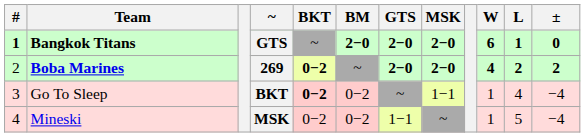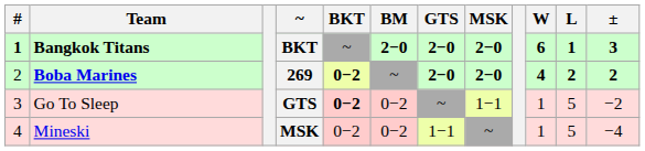 <table class="wikitable" style="font-size: 95%; text-align: center">
 <tr>
 <th style="width:15px;">#</th>
 <th style="width:200px;">Team</th>
 <th rowspan="5" style="width:5px;;"></th>
 <th>~</th>
 <th style="width:35px;" title="">BKT</th>
 <th style="width:35px;" title="">BM</th>
 <th style="width:35px;" title="">GTS</th>
 <th style="width:35px;" title="">MSK</th>
 <th rowspan="5" style="width:5px;;"></th>
 <th style="width:20px;" title="Wins">W</th>
 <th style="width:20px;" title="Losses">L</th>
 <th style="width:40px;">±</th>
 </tr>
 <tr style="background:#cfc;">
 <td><strong>1</strong></td>
 <td style="text-align: left"><strong> Bangkok Titans</strong></td>
-<th>GTS</th>
+<th>BKT</th>
 <td style="background:#aaa;">~</td>
 <td style="background:#cfc;"><strong>2−0</strong></td>
 <td style="background:#cfc;"><strong>2−0</strong></td>
 <td style="background:#cfc;"><strong>2−0</strong></td>
 <td><strong>6</strong></td>
 <td><strong>1</strong></td>
-<td><strong>0</strong></td>
+<td><strong>3</strong></td>
 </tr>
 <tr style="background:#cfc;">
 <td>2</td>
 <td style="text-align: left"><strong> <a href='#'>Boba Marines</a></strong></td>
 <th>269</th>
 <td style="background:#efa;"><strong>0−2</strong></td>
 <td style="background:#aaa;">~</td>
 <td style="background:#cfc;"><strong>2−0</strong></td>
 <td style="background:#cfc;"><strong>2−0</strong></td>
 <td><strong>4</strong></td>
 <td><strong>2</strong></td>
 <td><strong>2</strong></td>
 </tr>
 <tr style="background:#ffdbdb;">
 <td>3</td>
 <td style="text-align: left"> Go To Sleep</td>
-<th>BKT</th>
+<th>GTS</th>
 <td style="background:#fcc;"><strong>0−2</strong></td>
 <td style="background:#fcc;">0−2</td>
 <td style="background:#aaa;">~</td>
 <td style="background:#efa;">1−1</td>
 <td>1</td>
-<td>4</td>
-<td>−4</td>
+<td>5</td>
+<td>−2</td>
 </tr>
 <tr style="background:#ffdbdb;">
 <td>4</td>
 <td style="text-align: left"> <a href='#'>Mineski</a></td>
 <th>MSK</th>
 <td style="background:#fcc;">0−2</td>
 <td style="background:#fcc;">0−2</td>
 <td style="background:#efa;">1−1</td>
 <td style="background:#aaa;">~</td>
 <td>1</td>
 <td>5</td>
 <td>−4</td>
 </tr>
 </table>
